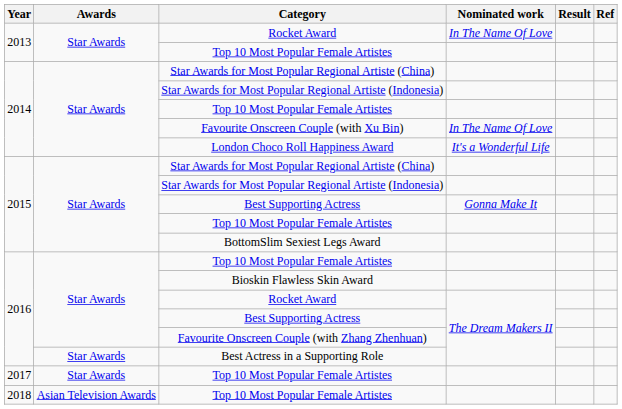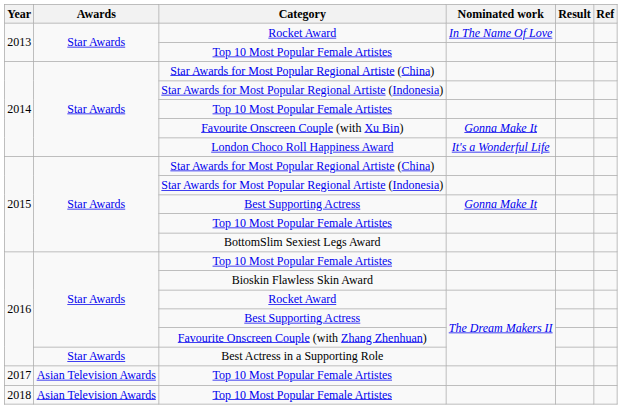 <table class="wikitable sortable" style="text-align: center;">
 <tr>
 <th>Year</th>
 <th>Awards</th>
 <th>Category</th>
 <th>Nominated work</th>
 <th>Result</th>
 <th>Ref</th>
 </tr>
 <tr>
 <td rowspan="2">2013</td>
 <td rowspan="2"><a href='#'>Star Awards</a></td>
 <td><a href='#'>Rocket Award</a></td>
 <td><em><a href='#'>In The Name Of Love</a></em> </td>
 <td></td>
 <td></td>
 </tr>
 <tr>
 <td><a href='#'>Top 10 Most Popular Female Artistes</a></td>
 <td></td>
 <td></td>
 <td></td>
 </tr>
 <tr>
 <td rowspan="5">2014</td>
 <td rowspan="5"><a href='#'>Star Awards</a></td>
 <td><a href='#'>Star Awards for Most Popular Regional Artiste</a> (<a href='#'>China</a>)</td>
 <td></td>
 <td></td>
 <td></td>
 </tr>
 <tr>
 <td><a href='#'>Star Awards for Most Popular Regional Artiste</a> (<a href='#'>Indonesia</a>)</td>
 <td></td>
 <td></td>
 <td></td>
 </tr>
 <tr>
 <td><a href='#'>Top 10 Most Popular Female Artistes</a></td>
 <td></td>
 <td></td>
 <td></td>
 </tr>
 <tr>
 <td><a href='#'>Favourite Onscreen Couple</a> (with <a href='#'>Xu Bin</a>)</td>
-<td><em><a href='#'>In The Name Of Love</a></em> </td>
+<td><em><a href='#'>Gonna Make It</a></em> </td>
 <td></td>
 <td></td>
 </tr>
 <tr>
 <td><a href='#'>London Choco Roll Happiness Award</a></td>
 <td><em><a href='#'>It's a Wonderful Life</a></em> </td>
 <td></td>
 <td></td>
 </tr>
 <tr>
 <td rowspan="5">2015</td>
 <td rowspan="5"><a href='#'>Star Awards</a></td>
 <td><a href='#'>Star Awards for Most Popular Regional Artiste</a> (<a href='#'>China</a>)</td>
 <td></td>
 <td></td>
 <td></td>
 </tr>
 <tr>
 <td><a href='#'>Star Awards for Most Popular Regional Artiste</a> (<a href='#'>Indonesia</a>)</td>
 <td></td>
 <td></td>
 <td></td>
 </tr>
 <tr>
 <td><a href='#'>Best Supporting Actress</a></td>
 <td><em><a href='#'>Gonna Make It</a></em> </td>
 <td></td>
 <td></td>
 </tr>
 <tr>
 <td><a href='#'>Top 10 Most Popular Female Artistes</a></td>
 <td></td>
 <td></td>
 <td></td>
 </tr>
 <tr>
 <td>BottomSlim Sexiest Legs Award</td>
 <td></td>
 <td></td>
 <td></td>
 </tr>
 <tr>
 <td rowspan="6">2016</td>
 <td rowspan="5"><a href='#'>Star Awards</a></td>
 <td><a href='#'>Top 10 Most Popular Female Artistes</a></td>
 <td></td>
 <td></td>
 <td></td>
 </tr>
 <tr>
 <td>Bioskin Flawless Skin Award</td>
 <td></td>
 <td></td>
 <td></td>
 </tr>
 <tr>
 <td><a href='#'>Rocket Award</a></td>
 <td rowspan="4"><em><a href='#'>The Dream Makers II</a></em> </td>
 <td></td>
 <td></td>
 </tr>
 <tr>
 <td><a href='#'>Best Supporting Actress</a></td>
 <td></td>
 <td></td>
 </tr>
 <tr>
 <td><a href='#'>Favourite Onscreen Couple</a>  (with <a href='#'>Zhang Zhenhuan</a>)</td>
 <td></td>
 <td></td>
 </tr>
 <tr>
 <td><a href='#'>Star Awards</a></td>
 <td>Best Actress in a Supporting Role</td>
 <td></td>
 <td></td>
 </tr>
 <tr>
 <td>2017</td>
-<td><a href='#'>Star Awards</a></td>
+<td><a href='#'>Asian Television Awards</a></td>
 <td><a href='#'>Top 10 Most Popular Female Artistes</a></td>
 <td></td>
 <td></td>
 <td></td>
 </tr>
 <tr>
 <td>2018</td>
 <td><a href='#'>Asian Television Awards</a></td>
 <td><a href='#'>Top 10 Most Popular Female Artistes</a></td>
 <td></td>
 <td></td>
 <td></td>
 </tr>
 </table>
